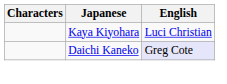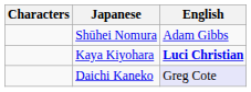 <table class="wikitable">
 <tr>
 <th>Characters</th>
 <th>Japanese</th>
 <th>English</th>
 </tr>
 <tr>
 <td></td>
+<td><a href='#'>Shūhei Nomura</a></td>
+<td><a href='#'>Adam Gibbs</a></td>
+</tr>
+<tr>
+<td></td>
 <td><a href='#'>Kaya Kiyohara</a></td>
-<td><a href='#'>Luci Christian</a></td>
+<td><strong><a href='#'>Luci Christian</a></strong></td>
 </tr>
 <tr>
 <td></td>
 <td><a href='#'>Daichi Kaneko</a></td>
 <td style="background: lavender;">Greg Cote</td>
 </tr>
 </table>
